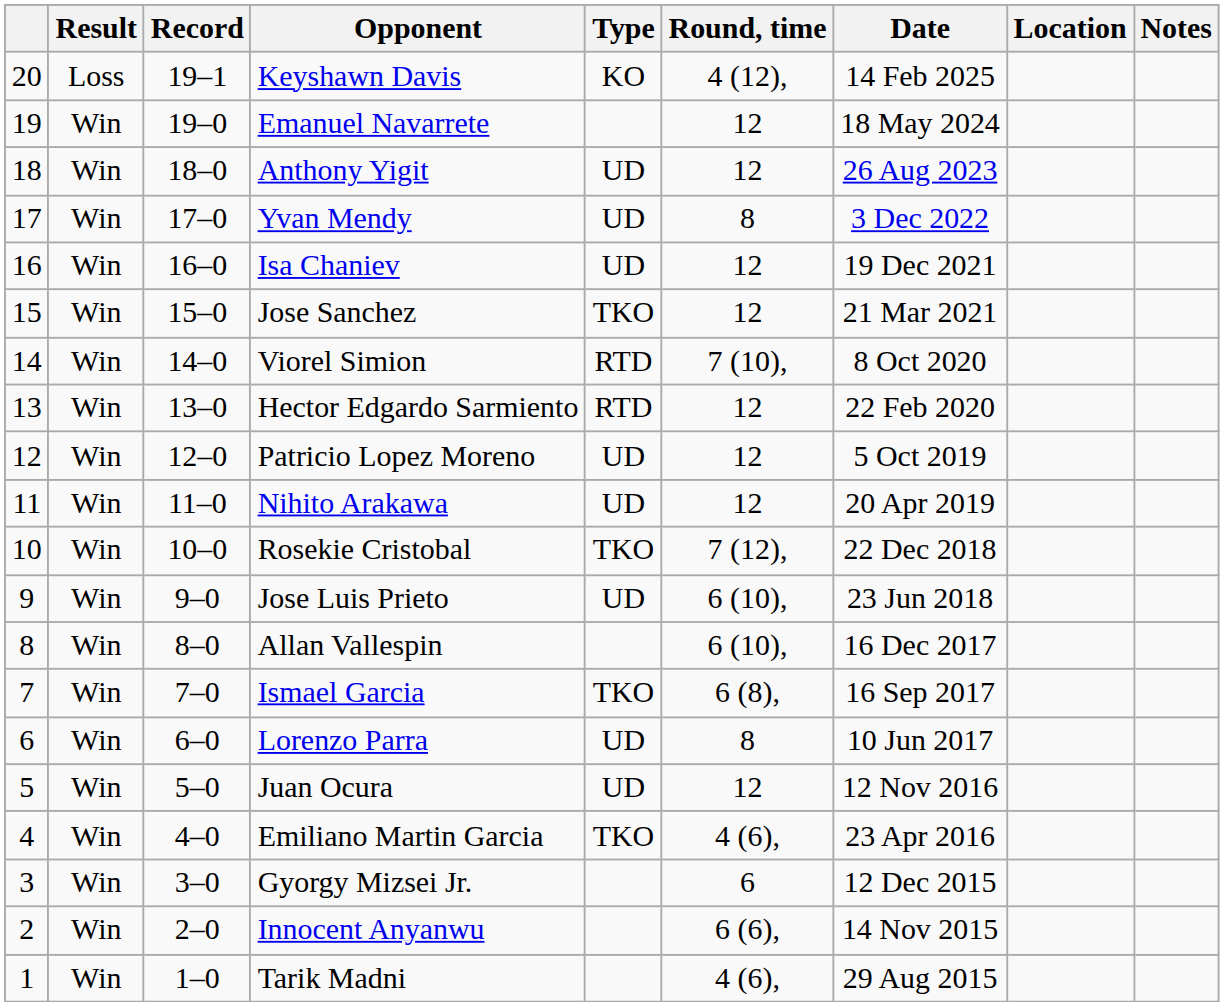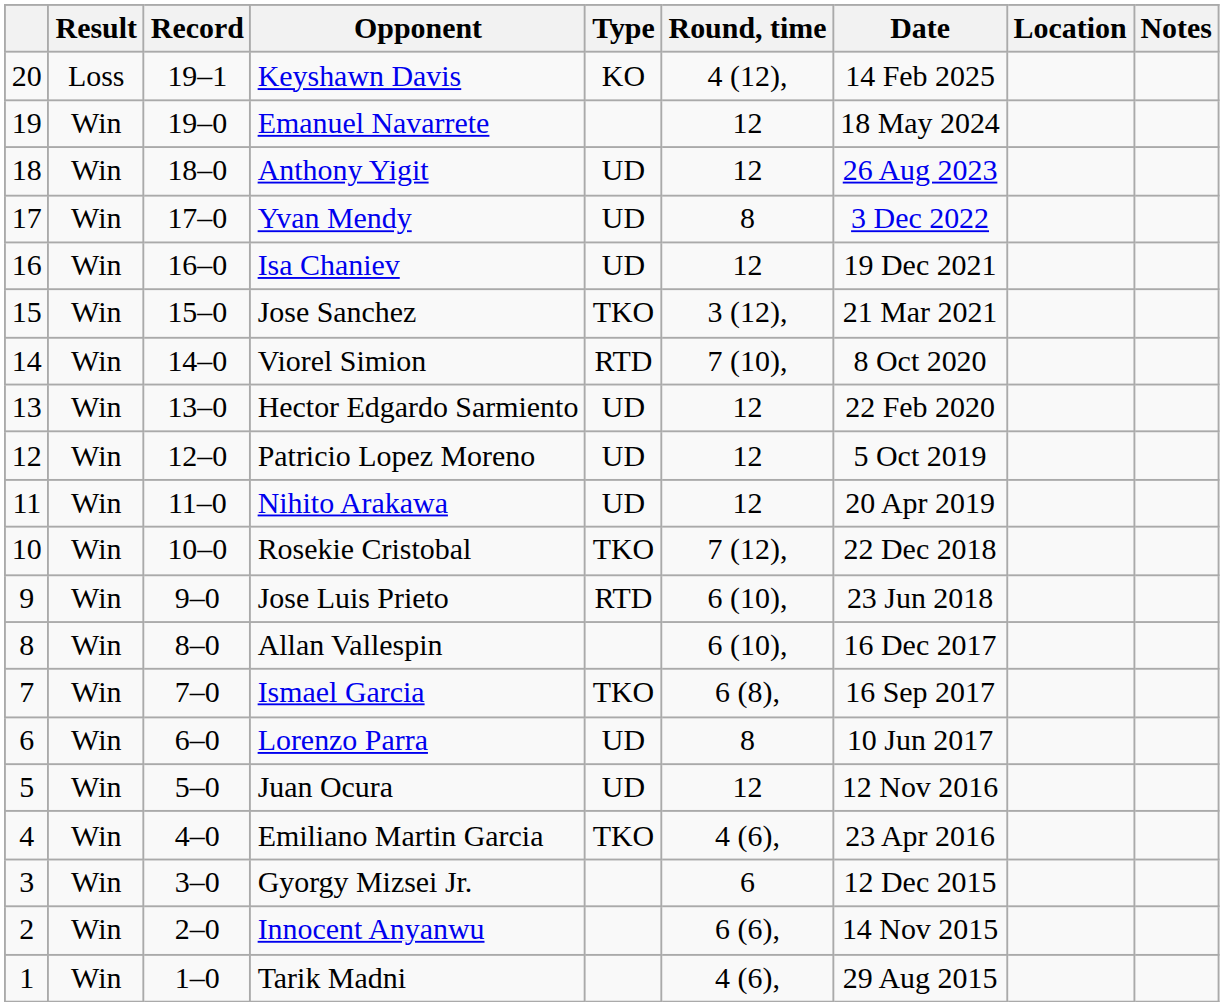 <table class=wikitable style=text-align:center>
 <tr>
 <th></th>
 <th>Result</th>
 <th>Record</th>
 <th>Opponent</th>
 <th>Type</th>
 <th>Round, time</th>
 <th>Date</th>
 <th>Location</th>
 <th>Notes</th>
 </tr>
 <tr>
 <td>20</td>
 <td>Loss</td>
 <td>19–1</td>
 <td align=left><a href='#'>Keyshawn Davis</a></td>
 <td>KO</td>
 <td>4 (12), </td>
 <td>14 Feb 2025</td>
 <td align=left></td>
 <td align=left></td>
 </tr>
 <tr>
 <td>19</td>
 <td>Win</td>
 <td>19–0</td>
 <td align=left><a href='#'>Emanuel Navarrete</a></td>
 <td></td>
 <td>12</td>
 <td>18 May 2024</td>
 <td align=left></td>
 <td align=left></td>
 </tr>
 <tr>
 <td>18</td>
 <td>Win</td>
 <td>18–0</td>
 <td align=left><a href='#'>Anthony Yigit</a></td>
 <td>UD</td>
 <td>12</td>
 <td><a href='#'>26 Aug 2023</a></td>
 <td align=left></td>
 <td align=left></td>
 </tr>
 <tr>
 <td>17</td>
 <td>Win</td>
 <td>17–0</td>
 <td align=left><a href='#'>Yvan Mendy</a></td>
 <td>UD</td>
 <td>8</td>
 <td><a href='#'>3 Dec 2022</a></td>
 <td align=left></td>
 <td align=left></td>
 </tr>
 <tr>
 <td>16</td>
 <td>Win</td>
 <td>16–0</td>
 <td align=left><a href='#'>Isa Chaniev</a></td>
 <td>UD</td>
 <td>12</td>
 <td>19 Dec 2021</td>
 <td align=left></td>
 <td align=left></td>
 </tr>
 <tr>
 <td>15</td>
 <td>Win</td>
 <td>15–0</td>
 <td align=left>Jose Sanchez</td>
 <td>TKO</td>
-<td>12</td>
+<td>3 (12), </td>
 <td>21 Mar 2021</td>
 <td align=left></td>
 <td align=left></td>
 </tr>
 <tr>
 <td>14</td>
 <td>Win</td>
 <td>14–0</td>
 <td align=left>Viorel Simion</td>
 <td>RTD</td>
 <td>7 (10), </td>
 <td>8 Oct 2020</td>
 <td align=left></td>
 <td align=left></td>
 </tr>
 <tr>
 <td>13</td>
 <td>Win</td>
 <td>13–0</td>
 <td align=left>Hector Edgardo Sarmiento</td>
-<td>RTD</td>
+<td>UD</td>
 <td>12</td>
 <td>22 Feb 2020</td>
 <td align=left></td>
 <td align=left></td>
 </tr>
 <tr>
 <td>12</td>
 <td>Win</td>
 <td>12–0</td>
 <td align=left>Patricio Lopez Moreno</td>
 <td>UD</td>
 <td>12</td>
 <td>5 Oct 2019</td>
 <td align=left></td>
 <td align=left></td>
 </tr>
 <tr>
 <td>11</td>
 <td>Win</td>
 <td>11–0</td>
 <td align=left><a href='#'>Nihito Arakawa</a></td>
 <td>UD</td>
 <td>12</td>
 <td>20 Apr 2019</td>
 <td align=left></td>
 <td align=left></td>
 </tr>
 <tr>
 <td>10</td>
 <td>Win</td>
 <td>10–0</td>
 <td align=left>Rosekie Cristobal</td>
 <td>TKO</td>
 <td>7 (12), </td>
 <td>22 Dec 2018</td>
 <td align=left></td>
 <td align=left></td>
 </tr>
 <tr>
 <td>9</td>
 <td>Win</td>
 <td>9–0</td>
 <td align=left>Jose Luis Prieto</td>
-<td>UD</td>
+<td>RTD</td>
 <td>6 (10), </td>
 <td>23 Jun 2018</td>
 <td align=left></td>
 <td align=left></td>
 </tr>
 <tr>
 <td>8</td>
 <td>Win</td>
 <td>8–0</td>
 <td align=left>Allan Vallespin</td>
 <td></td>
 <td>6 (10), </td>
 <td>16 Dec 2017</td>
 <td align=left></td>
 <td align=left></td>
 </tr>
 <tr>
 <td>7</td>
 <td>Win</td>
 <td>7–0</td>
 <td align=left><a href='#'>Ismael Garcia</a></td>
 <td>TKO</td>
 <td>6 (8), </td>
 <td>16 Sep 2017</td>
 <td align=left></td>
 <td align=left></td>
 </tr>
 <tr>
 <td>6</td>
 <td>Win</td>
 <td>6–0</td>
 <td align=left><a href='#'>Lorenzo Parra</a></td>
 <td>UD</td>
 <td>8</td>
 <td>10 Jun 2017</td>
 <td align=left></td>
 <td align=left></td>
 </tr>
 <tr>
 <td>5</td>
 <td>Win</td>
 <td>5–0</td>
 <td align=left>Juan Ocura</td>
 <td>UD</td>
 <td>12</td>
 <td>12 Nov 2016</td>
 <td align=left></td>
 <td align=left></td>
 </tr>
 <tr>
 <td>4</td>
 <td>Win</td>
 <td>4–0</td>
 <td align=left>Emiliano Martin Garcia</td>
 <td>TKO</td>
 <td>4 (6), </td>
 <td>23 Apr 2016</td>
 <td align=left></td>
 <td align=left></td>
 </tr>
 <tr>
 <td>3</td>
 <td>Win</td>
 <td>3–0</td>
 <td align=left>Gyorgy Mizsei Jr.</td>
 <td></td>
 <td>6</td>
 <td>12 Dec 2015</td>
 <td align=left></td>
 <td align=left></td>
 </tr>
 <tr>
 <td>2</td>
 <td>Win</td>
 <td>2–0</td>
 <td align=left><a href='#'>Innocent Anyanwu</a></td>
 <td></td>
 <td>6 (6), </td>
 <td>14 Nov 2015</td>
 <td align=left></td>
 <td align=left></td>
 </tr>
 <tr>
 <td>1</td>
 <td>Win</td>
 <td>1–0</td>
 <td align=left>Tarik Madni</td>
 <td></td>
 <td>4 (6), </td>
 <td>29 Aug 2015</td>
 <td align=left></td>
 <td align=left></td>
 </tr>
 </table>
